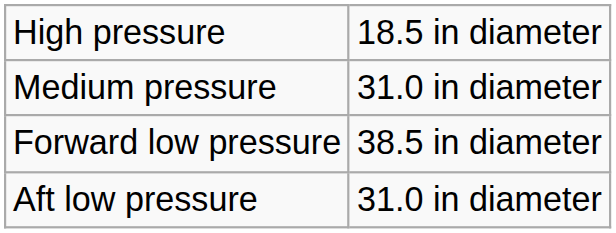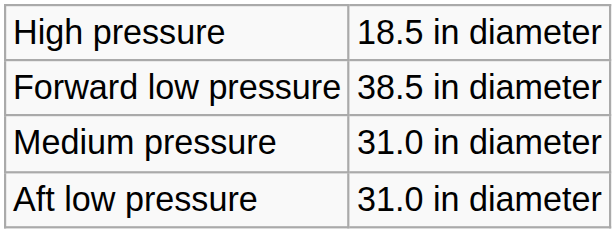 <table class="wikitable" style="font-size:97%;">
 <tr>
 <td>High pressure</td>
 <td>18.5 in diameter</td>
 </tr>
 <tr>
+<td>Forward low pressure</td>
+<td>38.5 in diameter</td>
+</tr>
+<tr>
 <td>Medium pressure</td>
 <td>31.0 in diameter</td>
-</tr>
-<tr>
-<td>Forward low pressure</td>
-<td>38.5 in diameter</td>
 </tr>
 <tr>
 <td>Aft low pressure</td>
 <td>31.0 in diameter</td>
 </tr>
 </table>
